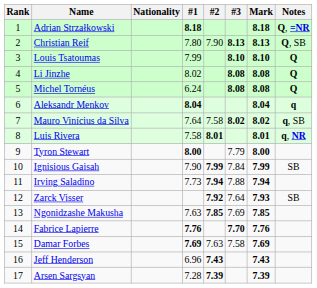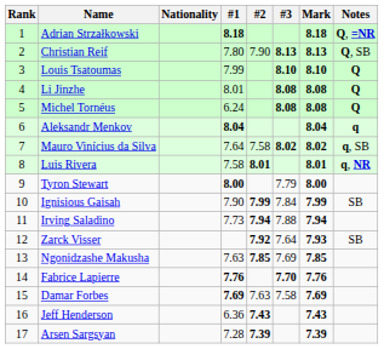 <table class="wikitable sortable" style="text-align:center">
 <tr>
 <th>Rank</th>
 <th>Name</th>
 <th>Nationality</th>
 <th>#1</th>
 <th>#2</th>
 <th>#3</th>
 <th>Mark</th>
 <th>Notes</th>
 </tr>
 <tr bgcolor=#ccffcc>
 <td>1</td>
 <td align=left><a href='#'>Adrian Strzałkowski</a></td>
 <td align=left></td>
 <td><strong>8.18</strong></td>
 <td></td>
 <td></td>
 <td><strong>8.18</strong></td>
 <td><strong>Q</strong>, <strong><a href='#'>=NR</a></strong></td>
 </tr>
 <tr bgcolor=#ccffcc>
 <td>2</td>
 <td align=left><a href='#'>Christian Reif</a></td>
 <td align=left></td>
 <td>7.80</td>
 <td>7.90</td>
 <td><strong>8.13</strong></td>
 <td><strong>8.13</strong></td>
 <td><strong>Q</strong>, SB</td>
 </tr>
 <tr bgcolor=#ccffcc>
 <td>3</td>
 <td align=left><a href='#'>Louis Tsatoumas</a></td>
 <td align=left></td>
 <td>7.99</td>
 <td></td>
 <td><strong>8.10</strong></td>
 <td><strong>8.10</strong></td>
 <td><strong>Q</strong></td>
 </tr>
 <tr bgcolor=#ccffcc>
 <td>4</td>
 <td align=left><a href='#'>Li Jinzhe</a></td>
 <td align=left></td>
-<td>8.02</td>
+<td>8.01</td>
 <td></td>
 <td><strong>8.08</strong></td>
 <td><strong>8.08</strong></td>
 <td><strong>Q</strong></td>
 </tr>
 <tr bgcolor=#ccffcc>
 <td>5</td>
 <td align=left><a href='#'>Michel Tornéus</a></td>
 <td align=left></td>
 <td>6.24</td>
 <td></td>
 <td><strong>8.08</strong></td>
 <td><strong>8.08</strong></td>
 <td><strong>Q</strong></td>
 </tr>
 <tr bgcolor=#ddffdd>
 <td>6</td>
 <td align=left><a href='#'>Aleksandr Menkov</a></td>
 <td align=left></td>
 <td><strong>8.04</strong></td>
 <td></td>
 <td></td>
 <td><strong>8.04</strong></td>
 <td><strong>q</strong></td>
 </tr>
 <tr bgcolor=#ddffdd>
 <td>7</td>
 <td align=left><a href='#'>Mauro Vinícius da Silva</a></td>
 <td align=left></td>
 <td>7.64</td>
 <td>7.58</td>
 <td><strong>8.02</strong></td>
 <td><strong>8.02</strong></td>
 <td><strong>q</strong>, SB</td>
 </tr>
 <tr bgcolor=#ddffdd>
 <td>8</td>
 <td align=left><a href='#'>Luis Rivera</a></td>
 <td align=left></td>
 <td>7.58</td>
 <td><strong>8.01</strong></td>
 <td></td>
 <td><strong>8.01</strong></td>
 <td><strong>q</strong>, <strong><a href='#'>NR</a></strong></td>
 </tr>
 <tr>
 <td>9</td>
 <td align=left><a href='#'>Tyron Stewart</a></td>
 <td align=left></td>
 <td><strong>8.00</strong></td>
 <td></td>
 <td>7.79</td>
 <td><strong>8.00</strong></td>
 <td></td>
 </tr>
 <tr>
 <td>10</td>
 <td align=left><a href='#'>Ignisious Gaisah</a></td>
 <td align=left></td>
 <td>7.90</td>
 <td><strong>7.99</strong></td>
 <td>7.84</td>
 <td><strong>7.99</strong></td>
 <td>SB</td>
 </tr>
 <tr>
 <td>11</td>
 <td align=left><a href='#'>Irving Saladino</a></td>
 <td align=left></td>
 <td>7.73</td>
 <td><strong>7.94</strong></td>
 <td>7.88</td>
 <td><strong>7.94</strong></td>
 <td></td>
 </tr>
 <tr>
 <td>12</td>
 <td align=left><a href='#'>Zarck Visser</a></td>
 <td align=left></td>
 <td></td>
 <td><strong>7.92</strong></td>
 <td>7.64</td>
 <td><strong>7.93</strong></td>
 <td>SB</td>
 </tr>
 <tr>
 <td>13</td>
 <td align=left><a href='#'>Ngonidzashe Makusha</a></td>
 <td align=left></td>
 <td>7.63</td>
 <td><strong>7.85</strong></td>
 <td>7.69</td>
 <td><strong>7.85</strong></td>
 <td></td>
 </tr>
 <tr>
 <td>14</td>
 <td align=left><a href='#'>Fabrice Lapierre</a></td>
 <td align=left></td>
 <td><strong>7.76</strong></td>
 <td></td>
 <td><strong>7.70</strong></td>
 <td><strong>7.76</strong></td>
 <td></td>
 </tr>
 <tr>
 <td>15</td>
 <td align=left><a href='#'>Damar Forbes</a></td>
 <td align=left></td>
 <td><strong>7.69</strong></td>
 <td>7.63</td>
 <td>7.58</td>
 <td><strong>7.69</strong></td>
 <td></td>
 </tr>
 <tr>
 <td>16</td>
 <td align=left><a href='#'>Jeff Henderson</a></td>
 <td align=left></td>
-<td>6.96</td>
+<td>6.36</td>
 <td><strong>7.43</strong></td>
 <td></td>
 <td><strong>7.43</strong></td>
 <td></td>
 </tr>
 <tr>
 <td>17</td>
 <td align=left><a href='#'>Arsen Sargsyan</a></td>
 <td align=left></td>
 <td>7.28</td>
 <td><strong>7.39</strong></td>
 <td></td>
 <td><strong>7.39</strong></td>
 <td></td>
 </tr>
 </table>
